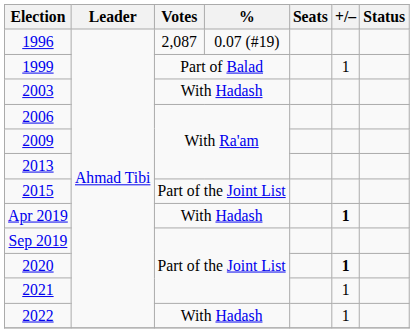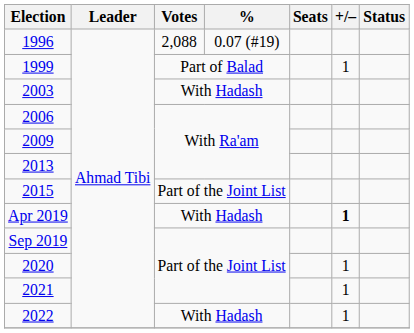 <table class=wikitable style=text-align:center>
 <tr>
 <th>Election</th>
 <th>Leader</th>
 <th>Votes</th>
 <th>%</th>
 <th>Seats</th>
 <th>+/–</th>
 <th>Status</th>
 </tr>
 <tr>
 <td><a href='#'>1996</a></td>
 <td align=left rowspan=12><a href='#'>Ahmad Tibi</a></td>
-<td>2,087</td>
+<td>2,088</td>
 <td>0.07 (#19)</td>
 <td></td>
 <td></td>
 <td></td>
 </tr>
 <tr>
 <td><a href='#'>1999</a></td>
 <td colspan=2>Part of <a href='#'>Balad</a></td>
 <td></td>
 <td> 1</td>
 <td></td>
 </tr>
 <tr>
 <td><a href='#'>2003</a></td>
 <td colspan=2>With <a href='#'>Hadash</a></td>
 <td></td>
 <td></td>
 <td></td>
 </tr>
 <tr>
 <td><a href='#'>2006</a></td>
 <td colspan=2 rowspan=3>With <a href='#'>Ra'am</a></td>
 <td></td>
 <td></td>
 <td></td>
 </tr>
 <tr>
 <td><a href='#'>2009</a></td>
 <td></td>
 <td></td>
 <td></td>
 </tr>
 <tr>
 <td><a href='#'>2013</a></td>
 <td></td>
 <td></td>
 <td></td>
 </tr>
 <tr>
 <td><a href='#'>2015</a></td>
 <td colspan=2>Part of the <a href='#'>Joint List</a></td>
 <td></td>
 <td></td>
 <td></td>
 </tr>
 <tr>
 <td><a href='#'>Apr 2019</a></td>
 <td colspan=2>With <a href='#'>Hadash</a></td>
 <td></td>
 <td><strong> 1</strong></td>
 <td></td>
 </tr>
 <tr>
 <td><a href='#'>Sep 2019</a></td>
 <td colspan=2 rowspan=3>Part of the <a href='#'>Joint List</a></td>
 <td></td>
 <td></td>
 <td></td>
 </tr>
 <tr>
 <td><a href='#'>2020</a></td>
 <td></td>
-<td><strong> 1</strong></td>
+<td> 1</td>
 <td></td>
 </tr>
 <tr>
 <td><a href='#'>2021</a></td>
 <td></td>
 <td> 1</td>
 <td></td>
 </tr>
 <tr>
 <td><a href='#'>2022</a></td>
 <td colspan=2>With <a href='#'>Hadash</a></td>
 <td></td>
 <td> 1</td>
 <td></td>
 </tr>
 <tr>
 </tr>
 </table>
